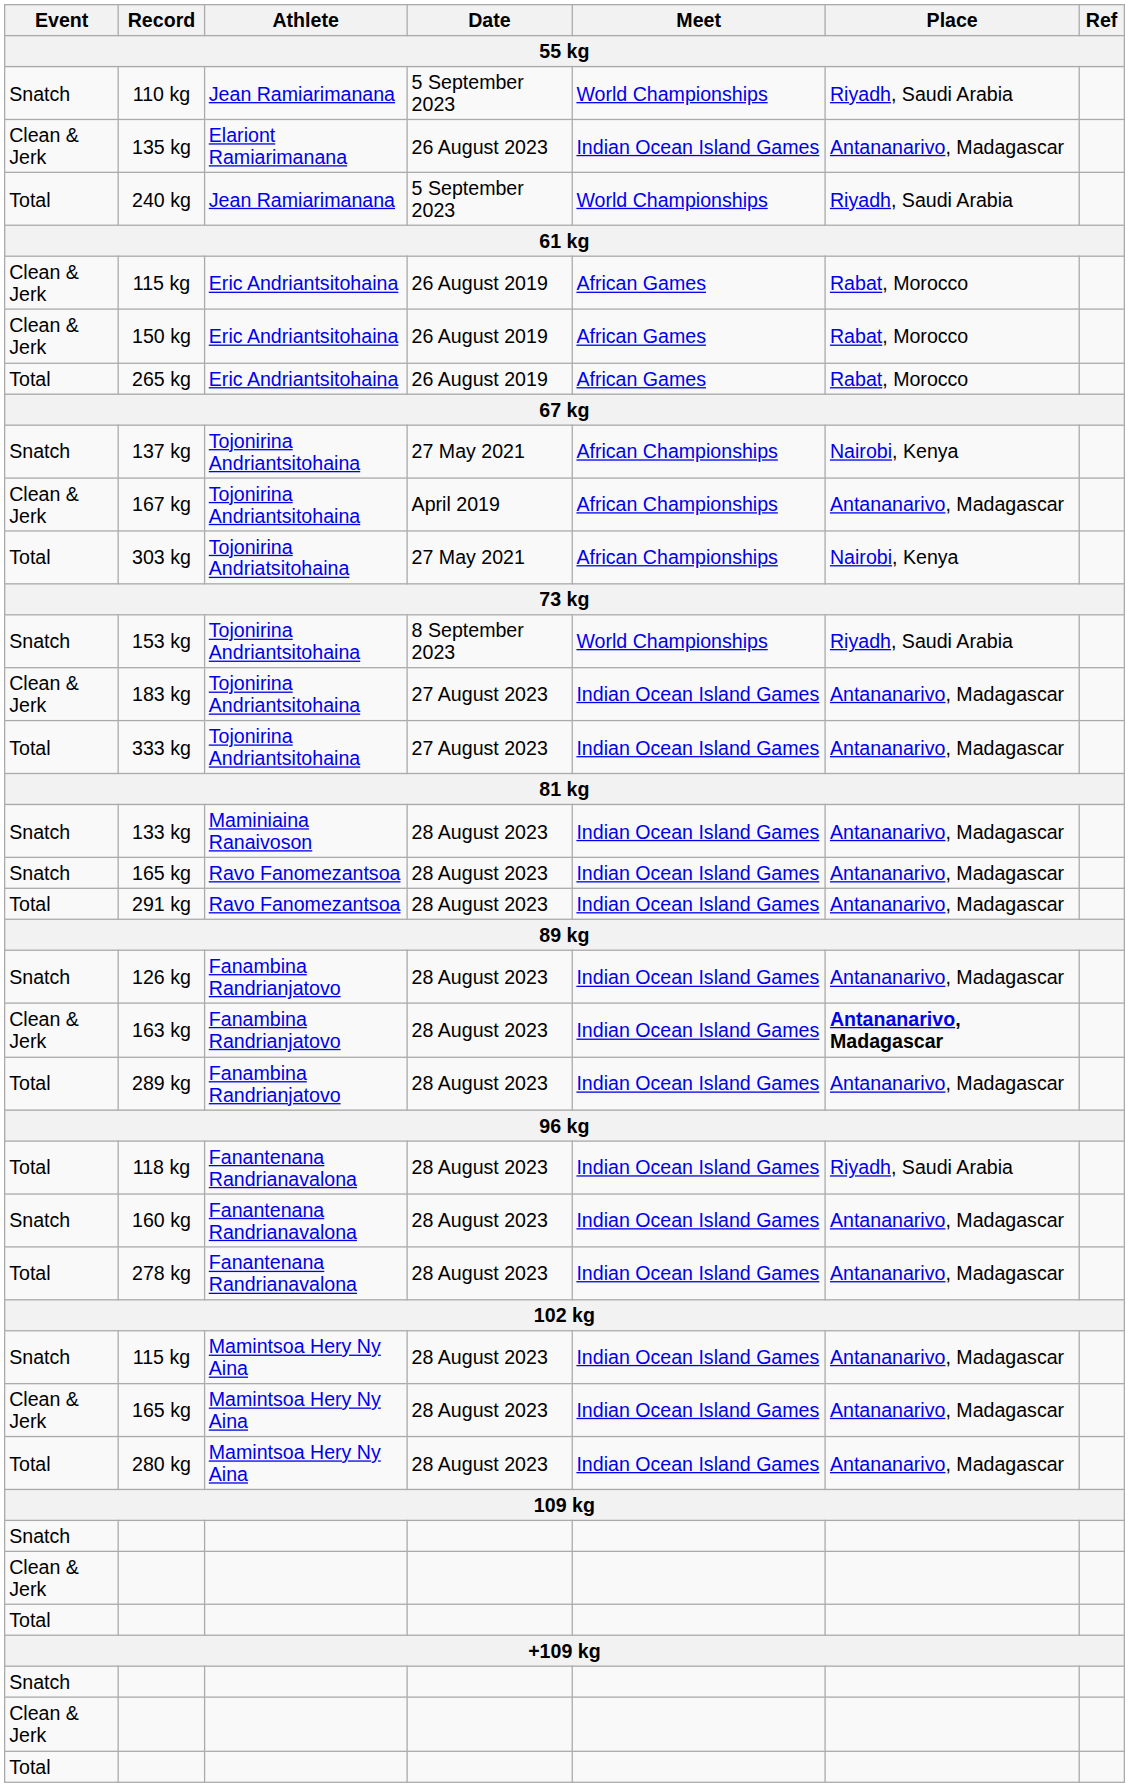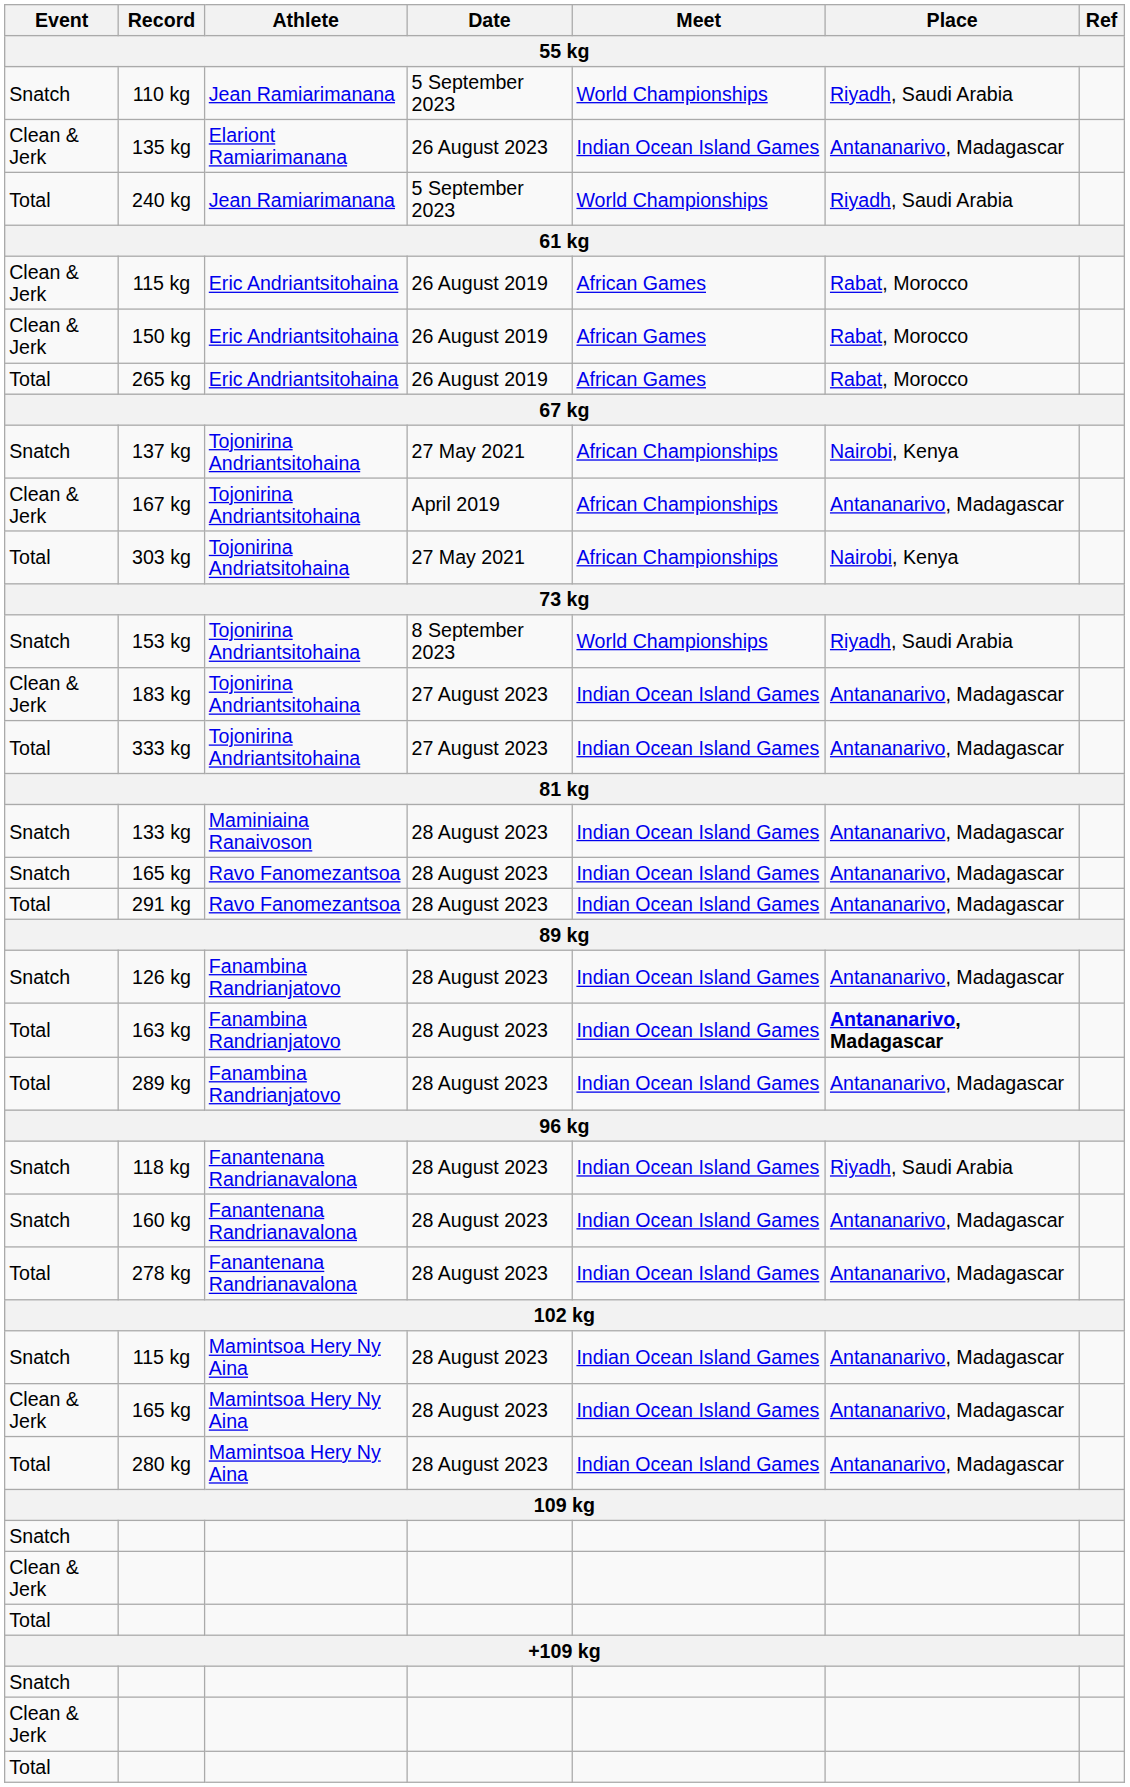 <table class="wikitable" style="font-size:95%;">
 <tr>
 <th width=9%>Event</th>
 <th width=6%>Record</th>
 <th width=16%>Athlete</th>
 <th width=13%>Date</th>
 <th width=20%>Meet</th>
 <th width=20%>Place</th>
 <th width=3%>Ref</th>
 </tr>
 <tr bgcolor="#DDDDDD">
 <th colspan="7">55 kg</th>
 </tr>
 <tr>
 <td>Snatch</td>
 <td align="center">110 kg</td>
 <td><a href='#'>Jean Ramiarimanana</a></td>
 <td>5 September 2023</td>
 <td><a href='#'>World Championships</a></td>
 <td><a href='#'>Riyadh</a>, Saudi Arabia</td>
 <td></td>
 </tr>
 <tr>
 <td>Clean & Jerk</td>
 <td align="center">135 kg</td>
 <td><a href='#'>Elariont Ramiarimanana</a></td>
 <td>26 August 2023</td>
 <td><a href='#'>Indian Ocean Island Games</a></td>
 <td><a href='#'>Antananarivo</a>, Madagascar</td>
 <td></td>
 </tr>
 <tr>
 <td>Total</td>
 <td align="center">240 kg</td>
 <td><a href='#'>Jean Ramiarimanana</a></td>
 <td>5 September 2023</td>
 <td><a href='#'>World Championships</a></td>
 <td><a href='#'>Riyadh</a>, Saudi Arabia</td>
 <td></td>
 </tr>
 <tr bgcolor="#DDDDDD">
 <th colspan="7">61 kg</th>
 </tr>
 <tr>
 <td>Clean & Jerk</td>
 <td align="center">115 kg</td>
 <td><a href='#'>Eric Andriantsitohaina</a></td>
 <td>26 August 2019</td>
 <td><a href='#'>African Games</a></td>
 <td><a href='#'>Rabat</a>, Morocco</td>
 <td></td>
 </tr>
 <tr>
 <td>Clean & Jerk</td>
 <td align="center">150 kg</td>
 <td><a href='#'>Eric Andriantsitohaina</a></td>
 <td>26 August 2019</td>
 <td><a href='#'>African Games</a></td>
 <td><a href='#'>Rabat</a>, Morocco</td>
 <td></td>
 </tr>
 <tr>
 <td>Total</td>
 <td align="center">265 kg</td>
 <td><a href='#'>Eric Andriantsitohaina</a></td>
 <td>26 August 2019</td>
 <td><a href='#'>African Games</a></td>
 <td><a href='#'>Rabat</a>, Morocco</td>
 <td></td>
 </tr>
 <tr bgcolor="#DDDDDD">
 <th colspan="7">67 kg</th>
 </tr>
 <tr>
 <td>Snatch</td>
 <td align="center">137 kg</td>
 <td><a href='#'>Tojonirina Andriantsitohaina</a></td>
 <td>27 May 2021</td>
 <td><a href='#'>African Championships</a></td>
 <td><a href='#'>Nairobi</a>, Kenya</td>
 <td></td>
 </tr>
 <tr>
 <td>Clean & Jerk</td>
 <td align="center">167 kg</td>
 <td><a href='#'>Tojonirina Andriantsitohaina</a></td>
 <td>April 2019</td>
 <td><a href='#'>African Championships</a></td>
 <td><a href='#'>Antananarivo</a>, Madagascar</td>
 <td></td>
 </tr>
 <tr>
 <td>Total</td>
 <td align=center>303 kg</td>
 <td><a href='#'>Tojonirina Andriatsitohaina</a></td>
 <td>27 May 2021</td>
 <td><a href='#'>African Championships</a></td>
 <td><a href='#'>Nairobi</a>, Kenya</td>
 <td></td>
 </tr>
 <tr bgcolor="#DDDDDD">
 <th colspan="7">73 kg</th>
 </tr>
 <tr>
 <td>Snatch</td>
 <td align="center">153 kg</td>
 <td><a href='#'>Tojonirina Andriantsitohaina</a></td>
 <td>8 September 2023</td>
 <td><a href='#'>World Championships</a></td>
 <td><a href='#'>Riyadh</a>, Saudi Arabia</td>
 <td></td>
 </tr>
 <tr>
 <td>Clean & Jerk</td>
 <td align="center">183 kg</td>
 <td><a href='#'>Tojonirina Andriantsitohaina</a></td>
 <td>27 August 2023</td>
 <td><a href='#'>Indian Ocean Island Games</a></td>
 <td><a href='#'>Antananarivo</a>, Madagascar</td>
 <td></td>
 </tr>
 <tr>
 <td>Total</td>
 <td align="center">333 kg</td>
 <td><a href='#'>Tojonirina Andriantsitohaina</a></td>
 <td>27 August 2023</td>
 <td><a href='#'>Indian Ocean Island Games</a></td>
 <td><a href='#'>Antananarivo</a>, Madagascar</td>
 <td></td>
 </tr>
 <tr bgcolor="#DDDDDD">
 <th colspan="7">81 kg</th>
 </tr>
 <tr>
 <td>Snatch</td>
 <td align="center">133 kg</td>
 <td><a href='#'>Maminiaina Ranaivoson</a></td>
 <td>28 August 2023</td>
 <td><a href='#'>Indian Ocean Island Games</a></td>
 <td><a href='#'>Antananarivo</a>, Madagascar</td>
 <td></td>
 </tr>
 <tr>
 <td>Snatch</td>
 <td align="center">165 kg</td>
 <td><a href='#'>Ravo Fanomezantsoa</a></td>
 <td>28 August 2023</td>
 <td><a href='#'>Indian Ocean Island Games</a></td>
 <td><a href='#'>Antananarivo</a>, Madagascar</td>
 <td></td>
 </tr>
 <tr>
 <td>Total</td>
 <td align="center">291 kg</td>
 <td><a href='#'>Ravo Fanomezantsoa</a></td>
 <td>28 August 2023</td>
 <td><a href='#'>Indian Ocean Island Games</a></td>
 <td><a href='#'>Antananarivo</a>, Madagascar</td>
 <td></td>
 </tr>
 <tr bgcolor="#DDDDDD">
 <th colspan="7">89 kg</th>
 </tr>
 <tr>
 <td>Snatch</td>
 <td align="center">126 kg</td>
 <td><a href='#'>Fanambina Randrianjatovo</a></td>
 <td>28 August 2023</td>
 <td><a href='#'>Indian Ocean Island Games</a></td>
 <td><a href='#'>Antananarivo</a>, Madagascar</td>
 <td></td>
 </tr>
 <tr>
-<td>Clean & Jerk</td>
+<td>Total</td>
 <td align="center">163 kg</td>
 <td><a href='#'>Fanambina Randrianjatovo</a></td>
 <td>28 August 2023</td>
 <td><a href='#'>Indian Ocean Island Games</a></td>
 <td><strong><a href='#'>Antananarivo</a>, Madagascar</strong></td>
 <td></td>
 </tr>
 <tr>
 <td>Total</td>
 <td align="center">289 kg</td>
 <td><a href='#'>Fanambina Randrianjatovo</a></td>
 <td>28 August 2023</td>
 <td><a href='#'>Indian Ocean Island Games</a></td>
 <td><a href='#'>Antananarivo</a>, Madagascar</td>
 <td></td>
 </tr>
 <tr bgcolor="#DDDDDD">
 <th colspan="7">96 kg</th>
 </tr>
 <tr>
-<td>Total</td>
+<td>Snatch</td>
 <td align="center">118 kg</td>
 <td><a href='#'>Fanantenana Randrianavalona</a></td>
 <td>28 August 2023</td>
 <td><a href='#'>Indian Ocean Island Games</a></td>
 <td><a href='#'>Riyadh</a>, Saudi Arabia</td>
 <td></td>
 </tr>
 <tr>
 <td>Snatch</td>
 <td align="center">160 kg</td>
 <td><a href='#'>Fanantenana Randrianavalona</a></td>
 <td>28 August 2023</td>
 <td><a href='#'>Indian Ocean Island Games</a></td>
 <td><a href='#'>Antananarivo</a>, Madagascar</td>
 <td></td>
 </tr>
 <tr>
 <td>Total</td>
 <td align="center">278 kg</td>
 <td><a href='#'>Fanantenana Randrianavalona</a></td>
 <td>28 August 2023</td>
 <td><a href='#'>Indian Ocean Island Games</a></td>
 <td><a href='#'>Antananarivo</a>, Madagascar</td>
 <td></td>
 </tr>
 <tr bgcolor="#DDDDDD">
 <th colspan="7">102 kg</th>
 </tr>
 <tr>
 <td>Snatch</td>
 <td align="center">115 kg</td>
 <td><a href='#'>Mamintsoa Hery Ny Aina</a></td>
 <td>28 August 2023</td>
 <td><a href='#'>Indian Ocean Island Games</a></td>
 <td><a href='#'>Antananarivo</a>, Madagascar</td>
 <td></td>
 </tr>
 <tr>
 <td>Clean & Jerk</td>
 <td align="center">165 kg</td>
 <td><a href='#'>Mamintsoa Hery Ny Aina</a></td>
 <td>28 August 2023</td>
 <td><a href='#'>Indian Ocean Island Games</a></td>
 <td><a href='#'>Antananarivo</a>, Madagascar</td>
 <td></td>
 </tr>
 <tr>
 <td>Total</td>
 <td align="center">280 kg</td>
 <td><a href='#'>Mamintsoa Hery Ny Aina</a></td>
 <td>28 August 2023</td>
 <td><a href='#'>Indian Ocean Island Games</a></td>
 <td><a href='#'>Antananarivo</a>, Madagascar</td>
 <td></td>
 </tr>
 <tr bgcolor="#DDDDDD">
 <th colspan="7">109 kg</th>
 </tr>
 <tr>
 <td>Snatch</td>
 <td align="center"></td>
 <td></td>
 <td></td>
 <td></td>
 <td></td>
 <td></td>
 </tr>
 <tr>
 <td>Clean & Jerk</td>
 <td align="center"></td>
 <td></td>
 <td></td>
 <td></td>
 <td></td>
 <td></td>
 </tr>
 <tr>
 <td>Total</td>
 <td align="center"></td>
 <td></td>
 <td></td>
 <td></td>
 <td></td>
 <td></td>
 </tr>
 <tr bgcolor="#DDDDDD">
 <th colspan="7">+109 kg</th>
 </tr>
 <tr>
 <td>Snatch</td>
 <td align="center"></td>
 <td></td>
 <td></td>
 <td></td>
 <td></td>
 <td></td>
 </tr>
 <tr>
 <td>Clean & Jerk</td>
 <td align="center"></td>
 <td></td>
 <td></td>
 <td></td>
 <td></td>
 <td></td>
 </tr>
 <tr>
 <td>Total</td>
 <td align="center"></td>
 <td></td>
 <td></td>
 <td></td>
 <td></td>
 <td></td>
 </tr>
 </table>
